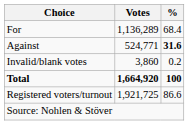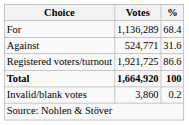 <table class=wikitable style=text-align:right>
 <tr>
 <th>Choice</th>
 <th>Votes</th>
 <th>%</th>
 </tr>
 <tr>
 <td align=left>For</td>
 <td>1,136,289</td>
 <td>68.4</td>
 </tr>
 <tr>
 <td align=left>Against</td>
 <td>524,771</td>
-<td><strong>31.6</strong></td>
+<td>31.6</td>
+</tr>
+<tr>
+<td align=left>Registered voters/turnout</td>
+<td>1,921,725</td>
+<td>86.6</td>
+</tr>
+<tr>
+<td align=left><strong>Total</strong></td>
+<td><strong>1,664,920</strong></td>
+<td><strong>100</strong></td>
 </tr>
 <tr>
 <td align=left>Invalid/blank votes</td>
 <td>3,860</td>
 <td>0.2</td>
 </tr>
 <tr>
-<td align=left><strong>Total</strong></td>
-<td><strong>1,664,920</strong></td>
-<td><strong>100</strong></td>
-</tr>
-<tr>
-<td align=left>Registered voters/turnout</td>
-<td>1,921,725</td>
-<td>86.6</td>
-</tr>
-<tr>
 <td align=left colspan=3>Source: Nohlen & Stöver</td>
 </tr>
 </table>
